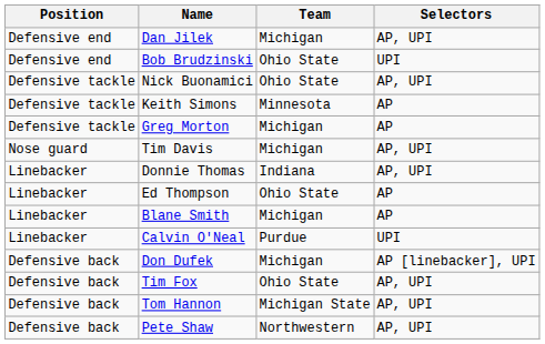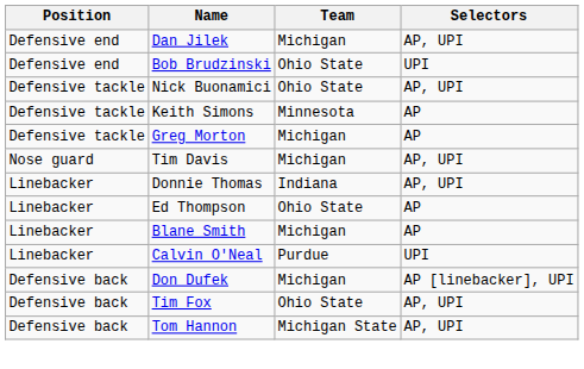 <table class="wikitable" style="font-size: 90%">
 <tr>
 <th>Position</th>
 <th>Name</th>
 <th>Team</th>
 <th>Selectors</th>
 </tr>
 <tr>
 <td>Defensive end</td>
 <td><a href='#'>Dan Jilek</a></td>
 <td>Michigan</td>
 <td>AP, UPI</td>
 </tr>
 <tr>
 <td>Defensive end</td>
 <td><a href='#'>Bob Brudzinski</a></td>
 <td>Ohio State</td>
 <td>UPI</td>
 </tr>
 <tr>
 <td>Defensive tackle</td>
 <td>Nick Buonamici</td>
 <td>Ohio State</td>
 <td>AP, UPI</td>
 </tr>
 <tr>
 <td>Defensive tackle</td>
 <td>Keith Simons</td>
 <td>Minnesota</td>
 <td>AP</td>
 </tr>
 <tr>
 <td>Defensive tackle</td>
 <td><a href='#'>Greg Morton</a></td>
 <td>Michigan</td>
 <td>AP</td>
 </tr>
 <tr>
 <td>Nose guard</td>
 <td>Tim Davis</td>
 <td>Michigan</td>
 <td>AP, UPI</td>
 </tr>
 <tr>
 <td>Linebacker</td>
 <td>Donnie Thomas</td>
 <td>Indiana</td>
 <td>AP, UPI</td>
 </tr>
 <tr>
 <td>Linebacker</td>
 <td>Ed Thompson</td>
 <td>Ohio State</td>
 <td>AP</td>
 </tr>
 <tr>
 <td>Linebacker</td>
 <td><a href='#'>Blane Smith</a></td>
 <td>Michigan</td>
 <td>AP</td>
 </tr>
 <tr>
 <td>Linebacker</td>
 <td><a href='#'>Calvin O'Neal</a></td>
 <td>Purdue</td>
 <td>UPI</td>
 </tr>
 <tr>
 <td>Defensive back</td>
 <td><a href='#'>Don Dufek</a></td>
 <td>Michigan</td>
 <td>AP [linebacker], UPI</td>
 </tr>
 <tr>
 <td>Defensive back</td>
 <td><a href='#'>Tim Fox</a></td>
 <td>Ohio State</td>
 <td>AP, UPI</td>
 </tr>
 <tr>
 <td>Defensive back</td>
 <td><a href='#'>Tom Hannon</a></td>
 <td>Michigan State</td>
 <td>AP, UPI</td>
 </tr>
-<tr>
-<td>Defensive back</td>
-<td><a href='#'>Pete Shaw</a></td>
-<td>Northwestern</td>
-<td>AP, UPI</td>
-</tr>
 </table>
